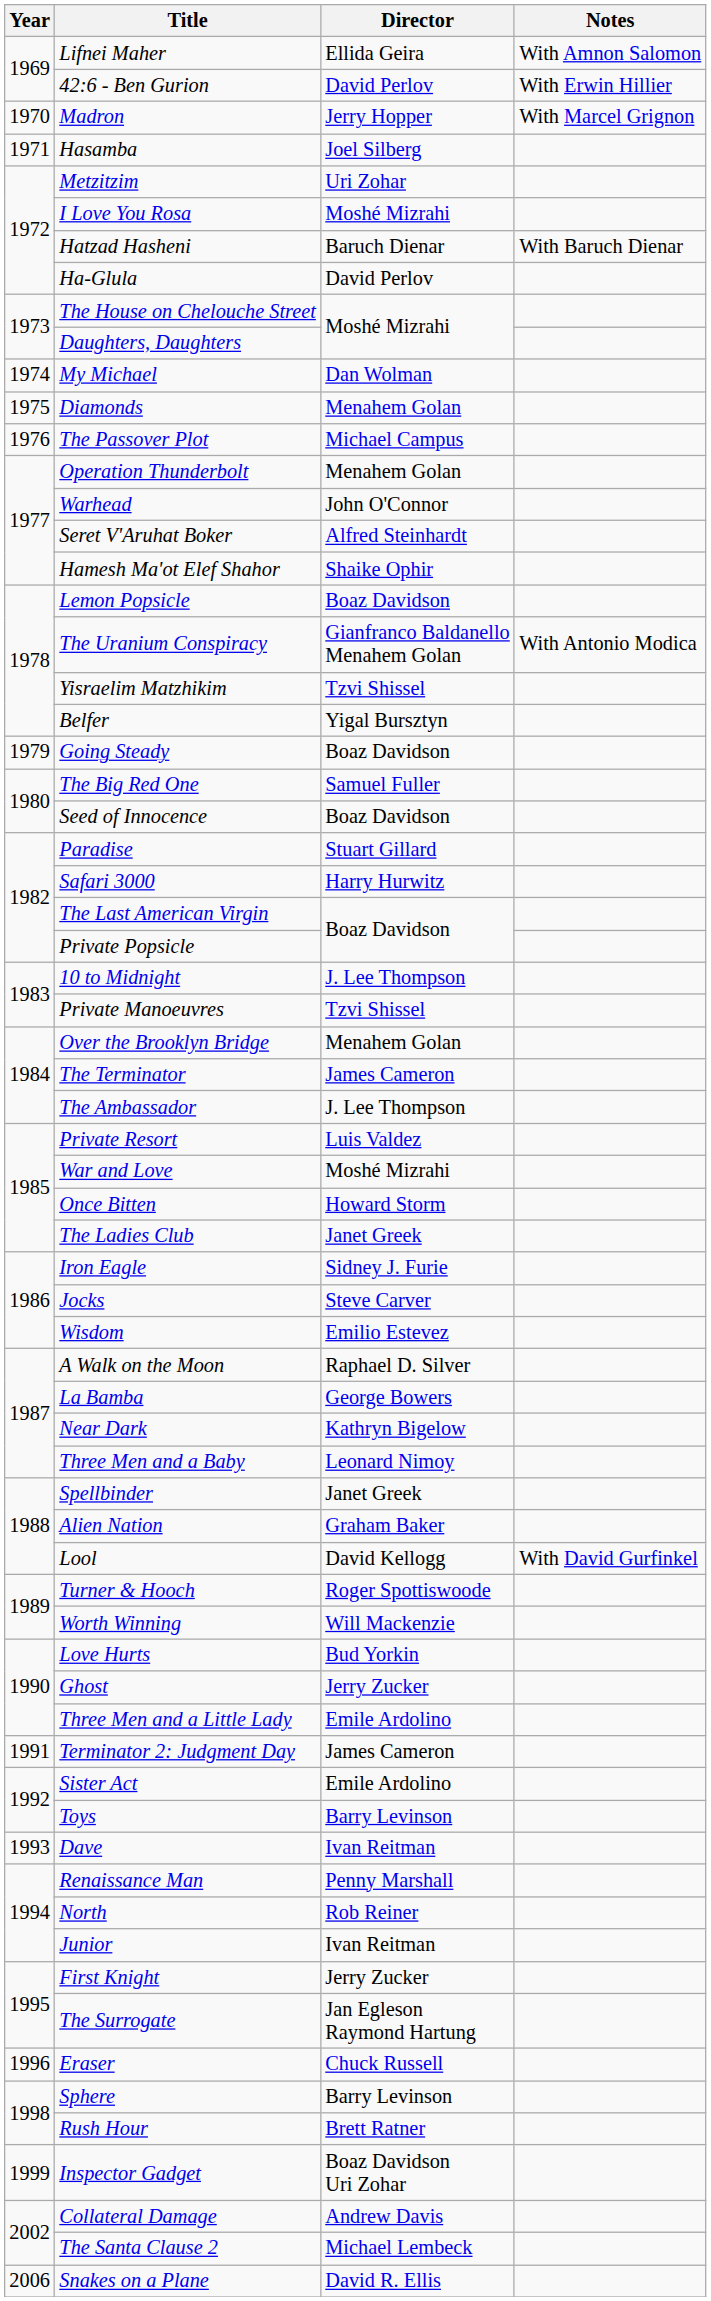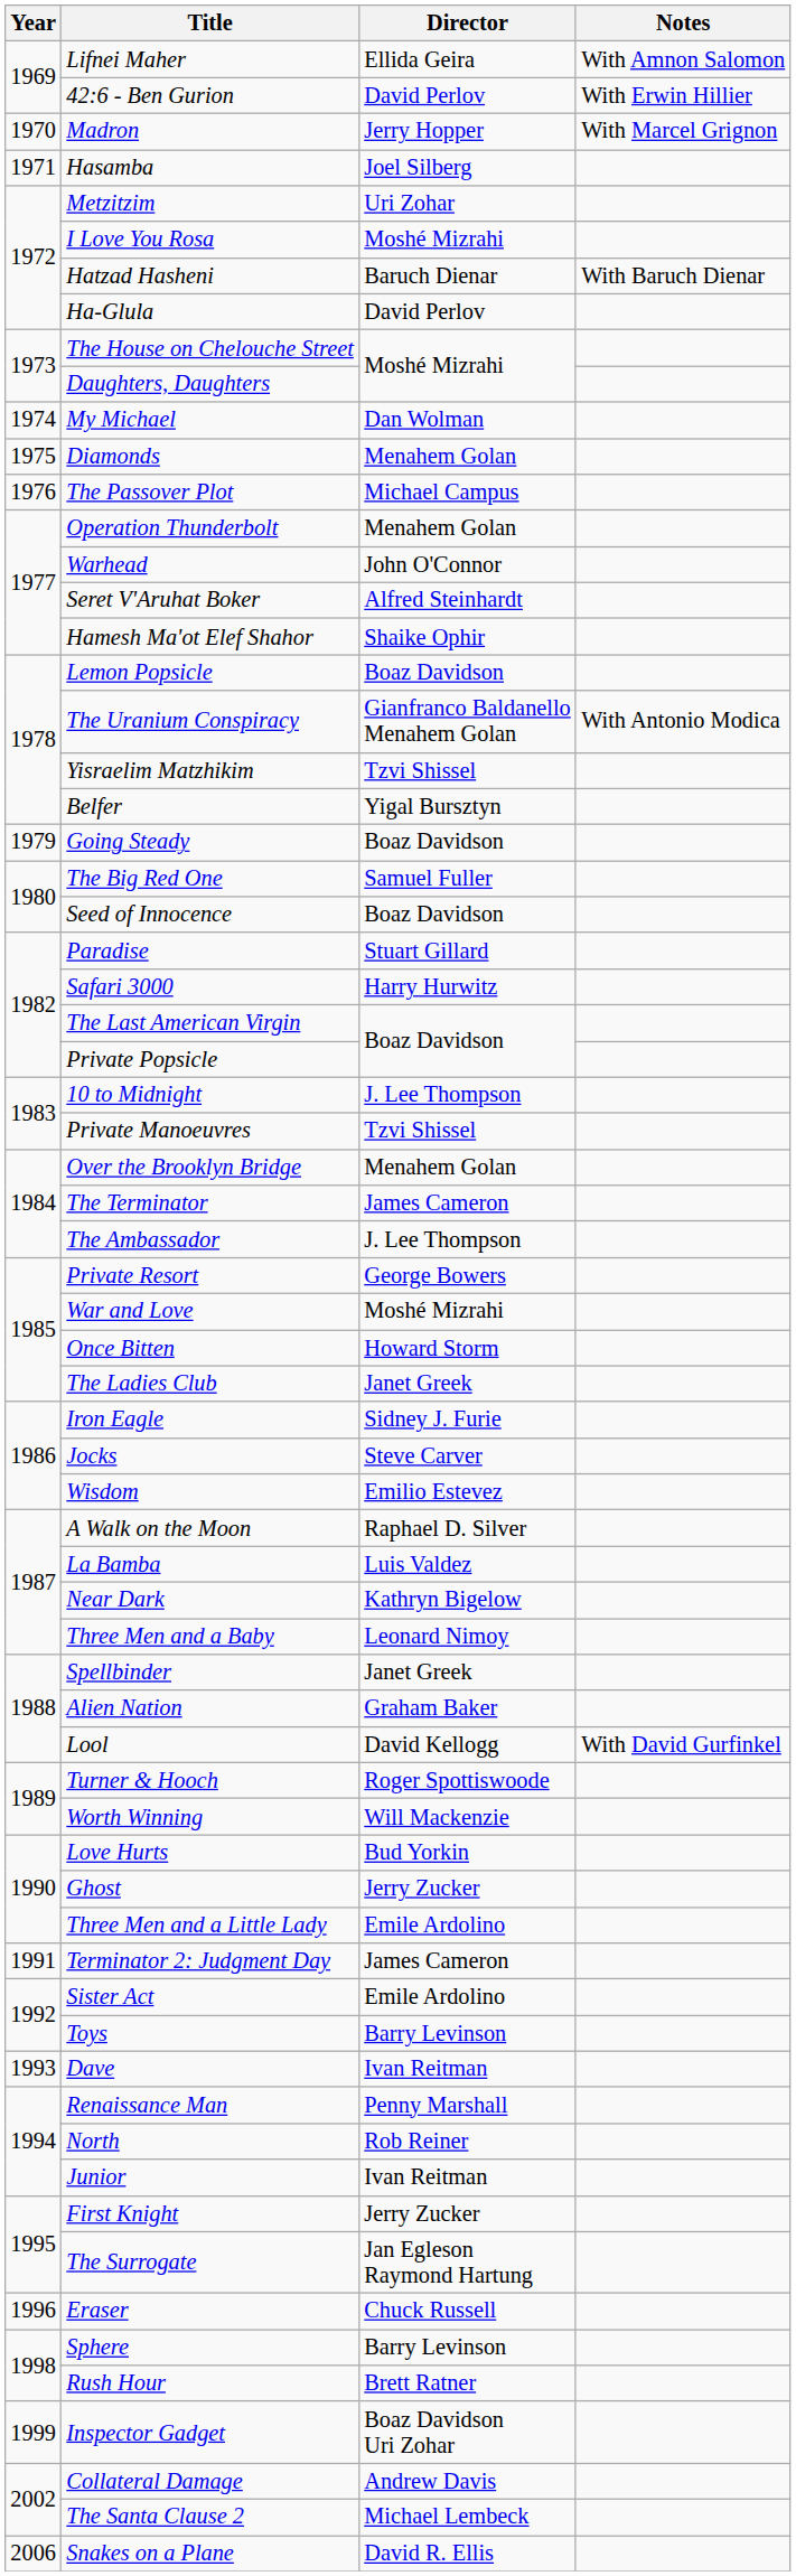 <table class="wikitable">
 <tr>
 <th>Year</th>
 <th>Title</th>
 <th>Director</th>
 <th>Notes</th>
 </tr>
 <tr>
 <td rowspan=2>1969</td>
 <td><em>Lifnei Maher</em></td>
 <td>Ellida Geira</td>
 <td>With <a href='#'>Amnon Salomon</a></td>
 </tr>
 <tr>
 <td><em>42:6 - Ben Gurion</em></td>
 <td><a href='#'>David Perlov</a></td>
 <td>With <a href='#'>Erwin Hillier</a></td>
 </tr>
 <tr>
 <td>1970</td>
 <td><em><a href='#'>Madron</a></em></td>
 <td><a href='#'>Jerry Hopper</a></td>
 <td>With <a href='#'>Marcel Grignon</a></td>
 </tr>
 <tr>
 <td>1971</td>
 <td><em>Hasamba</em></td>
 <td><a href='#'>Joel Silberg</a></td>
 <td></td>
 </tr>
 <tr>
 <td rowspan=4>1972</td>
 <td><em><a href='#'>Metzitzim</a></em></td>
 <td><a href='#'>Uri Zohar</a></td>
 <td></td>
 </tr>
 <tr>
 <td><em><a href='#'>I Love You Rosa</a></em></td>
 <td><a href='#'>Moshé Mizrahi</a></td>
 <td></td>
 </tr>
 <tr>
 <td><em>Hatzad Hasheni</em></td>
 <td>Baruch Dienar</td>
 <td>With Baruch Dienar</td>
 </tr>
 <tr>
 <td><em>Ha-Glula</em></td>
 <td>David Perlov</td>
 <td></td>
 </tr>
 <tr>
 <td rowspan=2>1973</td>
 <td><em><a href='#'>The House on Chelouche Street</a></em></td>
 <td rowspan=2>Moshé Mizrahi</td>
 <td></td>
 </tr>
 <tr>
 <td><em><a href='#'>Daughters, Daughters</a></em></td>
 <td></td>
 </tr>
 <tr>
 <td>1974</td>
 <td><em><a href='#'>My Michael</a></em></td>
 <td><a href='#'>Dan Wolman</a></td>
 <td></td>
 </tr>
 <tr>
 <td>1975</td>
 <td><em><a href='#'>Diamonds</a></em></td>
 <td><a href='#'>Menahem Golan</a></td>
 <td></td>
 </tr>
 <tr>
 <td>1976</td>
 <td><em><a href='#'>The Passover Plot</a> </em></td>
 <td><a href='#'>Michael Campus</a></td>
 <td></td>
 </tr>
 <tr>
 <td rowspan=4>1977</td>
 <td><em><a href='#'>Operation Thunderbolt</a></em></td>
 <td>Menahem Golan</td>
 <td></td>
 </tr>
 <tr>
 <td><em><a href='#'>Warhead</a></em></td>
 <td>John O'Connor</td>
 <td></td>
 </tr>
 <tr>
 <td><em>Seret V'Aruhat Boker</em></td>
 <td><a href='#'>Alfred Steinhardt</a></td>
 <td></td>
 </tr>
 <tr>
 <td><em>Hamesh Ma'ot Elef Shahor</em></td>
 <td><a href='#'>Shaike Ophir</a></td>
 <td></td>
 </tr>
 <tr>
 <td rowspan=4>1978</td>
 <td><em><a href='#'>Lemon Popsicle</a></em></td>
 <td><a href='#'>Boaz Davidson</a></td>
 <td></td>
 </tr>
 <tr>
 <td><em><a href='#'>The Uranium Conspiracy</a></em></td>
 <td><a href='#'>Gianfranco Baldanello</a><br>Menahem Golan</td>
 <td>With Antonio Modica</td>
 </tr>
 <tr>
 <td><em>Yisraelim Matzhikim</em></td>
 <td><a href='#'>Tzvi Shissel</a></td>
 <td></td>
 </tr>
 <tr>
 <td><em>Belfer</em></td>
 <td>Yigal Bursztyn</td>
 <td></td>
 </tr>
 <tr>
 <td>1979</td>
 <td><em><a href='#'>Going Steady</a></em></td>
 <td>Boaz Davidson</td>
 <td></td>
 </tr>
 <tr>
 <td rowspan=2>1980</td>
 <td><em><a href='#'>The Big Red One</a></em></td>
 <td><a href='#'>Samuel Fuller</a></td>
 <td></td>
 </tr>
 <tr>
 <td><em>Seed of Innocence</em></td>
 <td>Boaz Davidson</td>
 <td></td>
 </tr>
 <tr>
 <td rowspan=4>1982</td>
 <td><em><a href='#'>Paradise</a></em></td>
 <td><a href='#'>Stuart Gillard</a></td>
 <td></td>
 </tr>
 <tr>
 <td><em><a href='#'>Safari 3000</a></em></td>
 <td><a href='#'>Harry Hurwitz</a></td>
 <td></td>
 </tr>
 <tr>
 <td><em><a href='#'>The Last American Virgin</a></em></td>
 <td rowspan=2>Boaz Davidson</td>
 <td></td>
 </tr>
 <tr>
 <td><em>Private Popsicle</em></td>
 <td></td>
 </tr>
 <tr>
 <td rowspan=2>1983</td>
 <td><em><a href='#'>10 to Midnight</a></em></td>
 <td><a href='#'>J. Lee Thompson</a></td>
 <td></td>
 </tr>
 <tr>
 <td><em>Private Manoeuvres</em></td>
 <td><a href='#'>Tzvi Shissel</a></td>
 <td></td>
 </tr>
 <tr>
 <td rowspan=3>1984</td>
 <td><em><a href='#'>Over the Brooklyn Bridge</a></em></td>
 <td>Menahem Golan</td>
 <td></td>
 </tr>
 <tr>
 <td><em><a href='#'>The Terminator</a></em></td>
 <td><a href='#'>James Cameron</a></td>
 <td></td>
 </tr>
 <tr>
 <td><em><a href='#'>The Ambassador</a></em></td>
 <td>J. Lee Thompson</td>
 <td></td>
 </tr>
 <tr>
 <td rowspan=4>1985</td>
 <td><em><a href='#'>Private Resort</a></em></td>
-<td><a href='#'>Luis Valdez</a></td>
+<td><a href='#'>George Bowers</a></td>
 <td></td>
 </tr>
 <tr>
 <td><em><a href='#'>War and Love</a></em></td>
 <td>Moshé Mizrahi</td>
 <td></td>
 </tr>
 <tr>
 <td><em><a href='#'>Once Bitten</a></em></td>
 <td><a href='#'>Howard Storm</a></td>
 <td></td>
 </tr>
 <tr>
 <td><em><a href='#'>The Ladies Club</a></em></td>
 <td><a href='#'>Janet Greek</a></td>
 <td></td>
 </tr>
 <tr>
 <td rowspan=3>1986</td>
 <td><em><a href='#'>Iron Eagle</a></em></td>
 <td><a href='#'>Sidney J. Furie</a></td>
 <td></td>
 </tr>
 <tr>
 <td><em><a href='#'>Jocks</a></em></td>
 <td><a href='#'>Steve Carver</a></td>
 <td></td>
 </tr>
 <tr>
 <td><em><a href='#'>Wisdom</a></em></td>
 <td><a href='#'>Emilio Estevez</a></td>
 <td></td>
 </tr>
 <tr>
 <td rowspan=4>1987</td>
 <td><em>A Walk on the Moon</em></td>
 <td>Raphael D. Silver</td>
 <td></td>
 </tr>
 <tr>
 <td><em><a href='#'>La Bamba</a></em></td>
-<td><a href='#'>George Bowers</a></td>
+<td><a href='#'>Luis Valdez</a></td>
 <td></td>
 </tr>
 <tr>
 <td><em><a href='#'>Near Dark</a></em></td>
 <td><a href='#'>Kathryn Bigelow</a></td>
 <td></td>
 </tr>
 <tr>
 <td><em><a href='#'>Three Men and a Baby</a></em></td>
 <td><a href='#'>Leonard Nimoy</a></td>
 <td></td>
 </tr>
 <tr>
 <td rowspan=3>1988</td>
 <td><em><a href='#'>Spellbinder</a></em></td>
 <td>Janet Greek</td>
 <td></td>
 </tr>
 <tr>
 <td><em><a href='#'>Alien Nation</a></em></td>
 <td><a href='#'>Graham Baker</a></td>
 <td></td>
 </tr>
 <tr>
 <td><em>Lool</em></td>
 <td>David Kellogg</td>
 <td>With <a href='#'>David Gurfinkel</a></td>
 </tr>
 <tr>
 <td rowspan=2>1989</td>
 <td><em><a href='#'>Turner & Hooch</a></em></td>
 <td><a href='#'>Roger Spottiswoode</a></td>
 <td></td>
 </tr>
 <tr>
 <td><em><a href='#'>Worth Winning</a></em></td>
 <td><a href='#'>Will Mackenzie</a></td>
 <td></td>
 </tr>
 <tr>
 <td rowspan=3>1990</td>
 <td><em><a href='#'>Love Hurts</a></em></td>
 <td><a href='#'>Bud Yorkin</a></td>
 <td></td>
 </tr>
 <tr>
 <td><em><a href='#'>Ghost</a></em></td>
 <td><a href='#'>Jerry Zucker</a></td>
 <td></td>
 </tr>
 <tr>
 <td><em><a href='#'>Three Men and a Little Lady</a></em></td>
 <td><a href='#'>Emile Ardolino</a></td>
 <td></td>
 </tr>
 <tr>
 <td>1991</td>
 <td><em><a href='#'>Terminator 2: Judgment Day</a></em></td>
 <td>James Cameron</td>
 <td></td>
 </tr>
 <tr>
 <td rowspan=2>1992</td>
 <td><em><a href='#'>Sister Act</a></em></td>
 <td>Emile Ardolino</td>
 <td></td>
 </tr>
 <tr>
 <td><em><a href='#'>Toys</a></em></td>
 <td><a href='#'>Barry Levinson</a></td>
 <td></td>
 </tr>
 <tr>
 <td>1993</td>
 <td><em><a href='#'>Dave</a></em></td>
 <td><a href='#'>Ivan Reitman</a></td>
 <td></td>
 </tr>
 <tr>
 <td rowspan=3>1994</td>
 <td><em><a href='#'>Renaissance Man</a></em></td>
 <td><a href='#'>Penny Marshall</a></td>
 <td></td>
 </tr>
 <tr>
 <td><em><a href='#'>North</a></em></td>
 <td><a href='#'>Rob Reiner</a></td>
 <td></td>
 </tr>
 <tr>
 <td><em><a href='#'>Junior</a></em></td>
 <td>Ivan Reitman</td>
 <td></td>
 </tr>
 <tr>
 <td rowspan=2>1995</td>
 <td><em><a href='#'>First Knight</a></em></td>
 <td>Jerry Zucker</td>
 <td></td>
 </tr>
 <tr>
 <td><em><a href='#'>The Surrogate</a></em></td>
 <td>Jan Egleson<br>Raymond Hartung</td>
 <td></td>
 </tr>
 <tr>
 <td>1996</td>
 <td><em><a href='#'>Eraser</a></em></td>
 <td><a href='#'>Chuck Russell</a></td>
 <td></td>
 </tr>
 <tr>
 <td rowspan=2>1998</td>
 <td><em><a href='#'>Sphere</a></em></td>
 <td>Barry Levinson</td>
 <td></td>
 </tr>
 <tr>
 <td><em><a href='#'>Rush Hour</a></em></td>
 <td><a href='#'>Brett Ratner</a></td>
 <td></td>
 </tr>
 <tr>
 <td>1999</td>
 <td><em><a href='#'>Inspector Gadget</a></em></td>
 <td>Boaz Davidson<br>Uri Zohar</td>
 <td></td>
 </tr>
 <tr>
 <td rowspan=2>2002</td>
 <td><em><a href='#'>Collateral Damage</a></em></td>
 <td><a href='#'>Andrew Davis</a></td>
 <td></td>
 </tr>
 <tr>
 <td><em><a href='#'>The Santa Clause 2</a></em></td>
 <td><a href='#'>Michael Lembeck</a></td>
 <td></td>
 </tr>
 <tr>
 <td>2006</td>
 <td><em><a href='#'>Snakes on a Plane</a></em></td>
 <td><a href='#'>David R. Ellis</a></td>
 <td></td>
 </tr>
 </table>
